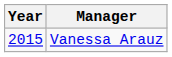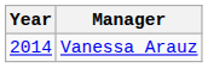 <table class="wikitable">
 <tr>
 <th>Year</th>
 <th>Manager</th>
 </tr>
 <tr>
-<td align=center><a href='#'>2015</a></td>
+<td align=center><a href='#'>2014</a></td>
 <td> <a href='#'>Vanessa Arauz</a></td>
 </tr>
 </table>
